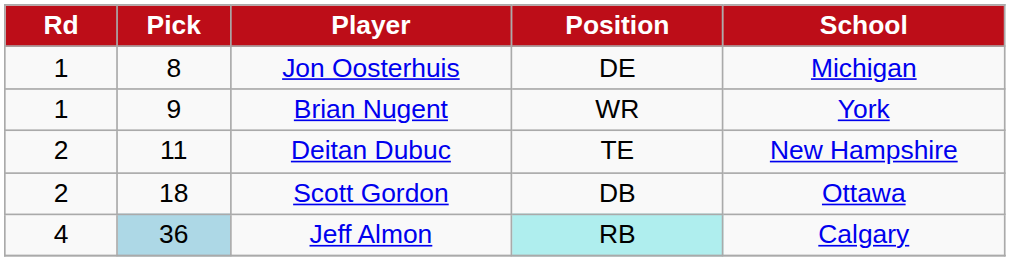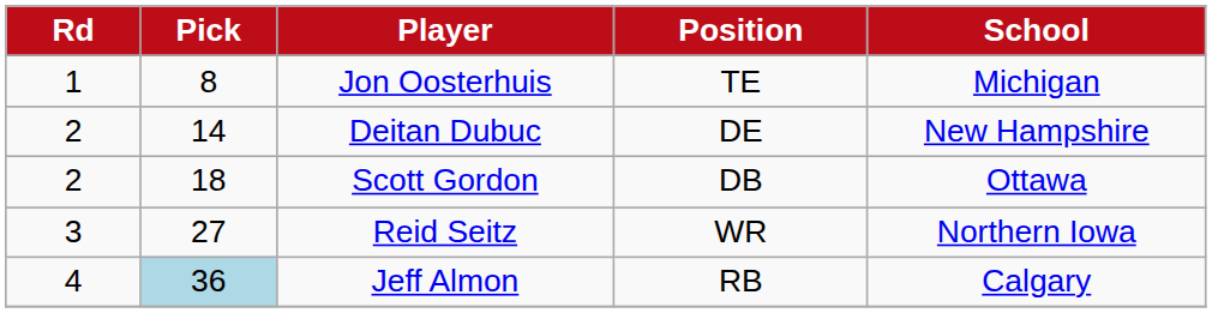 <table class="wikitable sortable">
 <tr>
 <th style="background:#bd0d18;color:#FFFFFF;"  width="8%">Rd</th>
 <th style="background:#bd0d18;color:#FFFFFF;"  width="8%">Pick</th>
 <th style="background:#bd0d18;color:#FFFFFF;"  width="20%">Player</th>
 <th style="background:#bd0d18;color:#FFFFFF;"  width="15%">Position</th>
 <th style="background:#bd0d18;color:#FFFFFF;"  width="20%">School</th>
 </tr>
 <tr align="center">
 <td align=center>1</td>
 <td>8</td>
 <td><a href='#'>Jon Oosterhuis</a></td>
-<td>DE</td>
+<td>TE</td>
 <td><a href='#'>Michigan</a></td>
 </tr>
 <tr align="center">
-<td align=center>1</td>
-<td>9</td>
-<td><a href='#'>Brian Nugent</a></td>
-<td>WR</td>
-<td><a href='#'>York</a></td>
-</tr>
-<tr align="center">
 <td align=center>2</td>
-<td>11</td>
+<td>14</td>
 <td><a href='#'>Deitan Dubuc</a></td>
-<td>TE</td>
+<td>DE</td>
 <td><a href='#'>New Hampshire</a></td>
 </tr>
 <tr align="center">
 <td align=center>2</td>
 <td>18</td>
 <td><a href='#'>Scott Gordon</a></td>
 <td>DB</td>
 <td><a href='#'>Ottawa</a></td>
 </tr>
 <tr align="center">
+<td align=center>3</td>
+<td>27</td>
+<td><a href='#'>Reid Seitz</a></td>
+<td>WR</td>
+<td><a href='#'>Northern Iowa</a></td>
+</tr>
+<tr align="center">
 <td align=center>4</td>
 <td style="background: lightblue;">36</td>
 <td><a href='#'>Jeff Almon</a></td>
-<td style="background: paleturquoise;">RB</td>
+<td>RB</td>
 <td><a href='#'>Calgary</a></td>
 </tr>
 <tr>
 </tr>
 </table>
